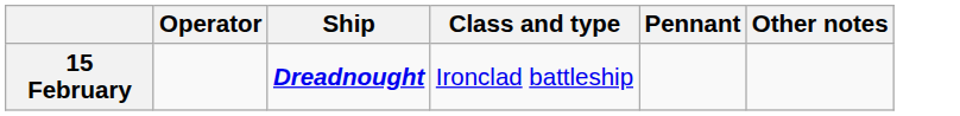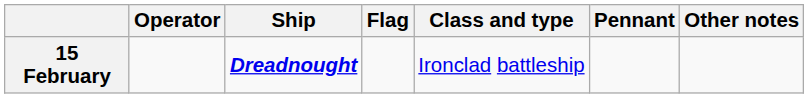 <table Class="wikitable">
 <tr>
 <th width="90"></th>
 <th>Operator</th>
 <th>Ship</th>
+<th>Flag</th>
 <th>Class and type</th>
 <th>Pennant</th>
 <th>Other notes</th>
 </tr>
 <tr ---->
 <th>15 February</th>
 <td></td>
 <td><a href='#'><strong><em>Dreadnought</em></strong></a></td>
+<td></td>
 <td><a href='#'>Ironclad</a> <a href='#'>battleship</a></td>
 <td></td>
 <td></td>
 </tr>
 </table>
